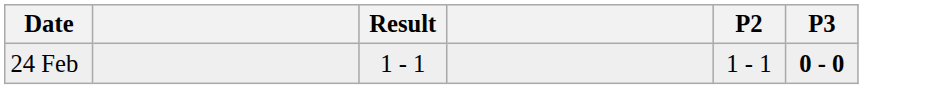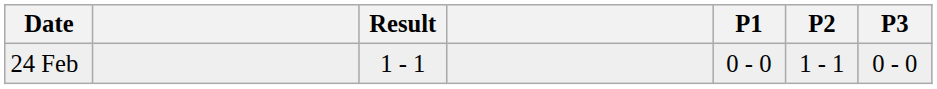 <table class="wikitable">
 <tr>
 <th width=50px>Date</th>
 <th width=165px></th>
 <th width=50px>Result</th>
 <th width=165px></th>
+<th width=40px>P1</th>
 <th width=40px>P2</th>
 <th width=40px>P3</th>
 </tr>
 <tr bgcolor="#EFEFEF">
 <td>24 Feb</td>
 <td></td>
 <td align="center">1 - 1</td>
 <td></td>
+<td align="center">0 - 0</td>
 <td align="center">1 - 1</td>
-<td align="center"><strong>0 - 0</strong></td>
+<td align="center">0 - 0</td>
 </tr>
 </table>
